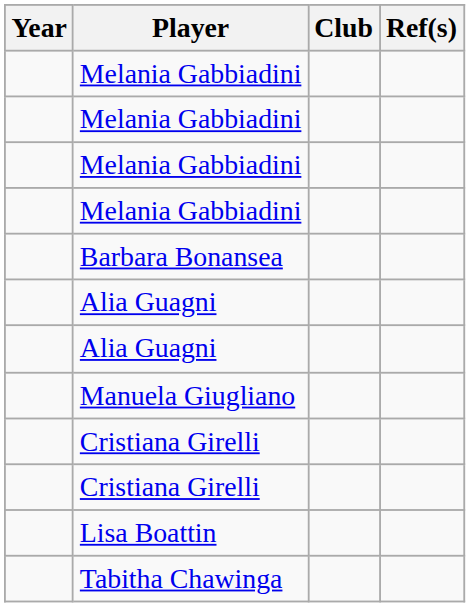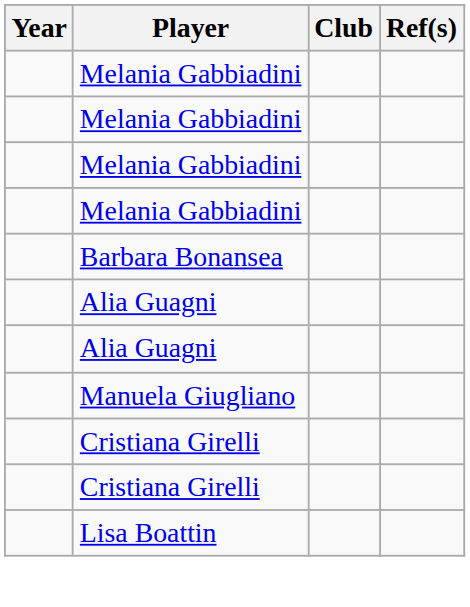 <table class="wikitable" style="font-size:95%;">
 <tr>
 <th>Year</th>
 <th>Player</th>
 <th>Club</th>
 <th>Ref(s)</th>
 </tr>
 <tr>
 <td></td>
 <td> <a href='#'>Melania Gabbiadini</a></td>
 <td></td>
 <td></td>
 </tr>
 <tr>
 <td></td>
 <td> <a href='#'>Melania Gabbiadini</a></td>
 <td></td>
 <td></td>
 </tr>
 <tr>
 <td></td>
 <td> <a href='#'>Melania Gabbiadini</a></td>
 <td></td>
 <td></td>
 </tr>
 <tr>
 <td></td>
 <td> <a href='#'>Melania Gabbiadini</a></td>
 <td></td>
 <td></td>
 </tr>
 <tr>
 <td></td>
 <td> <a href='#'>Barbara Bonansea</a></td>
 <td></td>
 <td></td>
 </tr>
 <tr>
 <td></td>
 <td> <a href='#'>Alia Guagni</a></td>
 <td></td>
 <td></td>
 </tr>
 <tr>
 <td></td>
 <td> <a href='#'>Alia Guagni</a></td>
 <td></td>
 <td></td>
 </tr>
 <tr>
 <td></td>
 <td> <a href='#'>Manuela Giugliano</a></td>
 <td></td>
 <td></td>
 </tr>
 <tr>
 <td></td>
 <td> <a href='#'>Cristiana Girelli</a></td>
 <td></td>
 <td></td>
 </tr>
 <tr>
 <td></td>
 <td> <a href='#'>Cristiana Girelli</a></td>
 <td></td>
 <td></td>
 </tr>
 <tr>
 <td></td>
 <td> <a href='#'>Lisa Boattin</a></td>
 <td></td>
 <td></td>
 </tr>
-<tr>
-<td></td>
-<td> <a href='#'>Tabitha Chawinga</a></td>
-<td></td>
-<td></td>
-</tr>
 </table>
